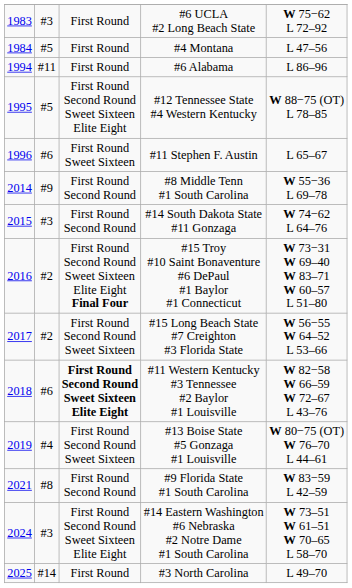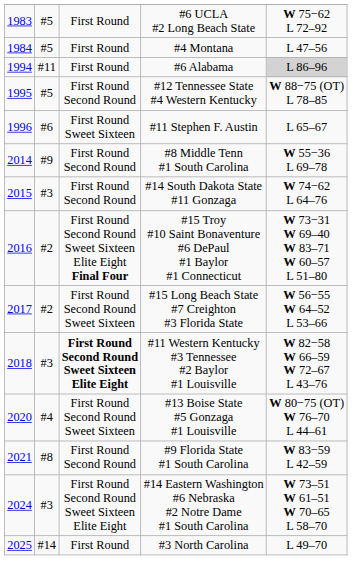 <table class="wikitable" style="text-align:center">
 <tr>
 </tr>
 <tr>
 <td rowspan=1><a href='#'>1983</a></td>
-<td>#3</td>
+<td>#5</td>
 <td>First Round</td>
 <td>#6 UCLA<br>#2 Long Beach State</td>
 <td><strong>W</strong> 75−62<br>L 72–92</td>
 </tr>
 <tr style="text-align:center;">
 <td rowspan=1><a href='#'>1984</a></td>
 <td>#5</td>
 <td>First Round</td>
 <td>#4 Montana</td>
 <td>L 47–56</td>
 </tr>
 <tr style="text-align:center;">
 <td rowspan=1><a href='#'>1994</a></td>
 <td>#11</td>
 <td>First Round</td>
 <td>#6 Alabama</td>
-<td>L 86–96</td>
+<td style="background: lightgrey;">L 86–96</td>
 </tr>
 <tr style="text-align:center;">
 <td rowspan=1><a href='#'>1995</a></td>
 <td>#5</td>
-<td>First Round<br>Second Round<br>Sweet Sixteen<br>Elite Eight</td>
+<td>First Round<br>Second Round</td>
 <td>#12 Tennessee State<br>#4 Western Kentucky</td>
 <td><strong>W</strong> 88−75 (OT)<br>L 78–85</td>
 </tr>
 <tr style="text-align:center;">
 <td rowspan=1><a href='#'>1996</a></td>
 <td>#6</td>
 <td>First Round<br>Sweet Sixteen</td>
 <td>#11 Stephen F. Austin</td>
 <td>L 65–67</td>
 </tr>
 <tr style="text-align:center;">
 <td rowspan=1><a href='#'>2014</a></td>
 <td>#9</td>
 <td>First Round<br>Second Round</td>
 <td>#8 Middle Tenn<br>#1 South Carolina</td>
 <td><strong>W</strong> 55−36<br>L 69–78</td>
 </tr>
 <tr style="text-align:center;">
 <td rowspan=1><a href='#'>2015</a></td>
 <td>#3</td>
 <td>First Round<br>Second Round</td>
 <td>#14 South Dakota State<br>#11 Gonzaga</td>
 <td><strong>W</strong> 74−62<br>L 64–76</td>
 </tr>
 <tr style="text-align:center;">
 <td rowspan=1><a href='#'>2016</a></td>
 <td>#2</td>
 <td>First Round<br>Second Round<br>Sweet Sixteen<br>Elite Eight<br><strong>Final Four</strong></td>
 <td>#15 Troy<br>#10 Saint Bonaventure<br>#6 DePaul<br>#1 Baylor<br>#1 Connecticut</td>
 <td><strong>W</strong> 73−31<br><strong>W</strong> 69–40<br><strong>W</strong> 83–71<br><strong>W</strong> 60–57<br>L 51–80</td>
 </tr>
 <tr style="text-align:center;">
 <td rowspan=1><a href='#'>2017</a></td>
 <td>#2</td>
 <td>First Round<br>Second Round<br>Sweet Sixteen</td>
 <td>#15 Long Beach State<br>#7 Creighton<br>#3 Florida State</td>
 <td><strong>W</strong> 56−55<br><strong>W</strong> 64–52<br>L 53–66</td>
 </tr>
 <tr style="text-align:center;">
 <td rowspan=1><a href='#'>2018</a></td>
-<td>#6</td>
+<td>#3</td>
 <td><strong>First Round<br>Second Round<br>Sweet Sixteen<br>Elite Eight</strong></td>
 <td>#11 Western Kentucky<br>#3 Tennessee<br>#2 Baylor<br>#1 Louisville</td>
 <td><strong>W</strong> 82−58<br><strong>W</strong> 66–59<br><strong>W</strong> 72–67<br>L 43–76</td>
 </tr>
 <tr style="text-align:center;">
-<td rowspan=1><a href='#'>2019</a></td>
+<td rowspan=1><a href='#'>2020</a></td>
 <td>#4</td>
 <td>First Round<br>Second Round<br>Sweet Sixteen</td>
 <td>#13 Boise State<br>#5 Gonzaga<br>#1 Louisville</td>
 <td><strong>W</strong> 80−75 (OT)<br><strong>W</strong> 76–70<br>L 44–61</td>
 </tr>
 <tr style="text-align:center;">
 <td rowspan=1><a href='#'>2021</a></td>
 <td>#8</td>
 <td>First Round<br>Second Round</td>
 <td>#9 Florida State<br>#1 South Carolina</td>
 <td><strong>W</strong> 83−59<br>L 42–59</td>
 </tr>
 <tr style="text-align:center;">
 <td rowspan=1><a href='#'>2024</a></td>
 <td>#3</td>
 <td>First Round<br>Second Round<br>Sweet Sixteen<br>Elite Eight</td>
 <td>#14 Eastern Washington<br>#6 Nebraska<br>#2 Notre Dame<br>#1 South Carolina</td>
 <td><strong>W</strong> 73–51<br> <strong>W</strong> 61–51<br> <strong>W</strong> 70–65<br> L 58–70</td>
 </tr>
 <tr style="text-align:center;">
 <td rowspan=1><a href='#'>2025</a></td>
 <td>#14</td>
 <td>First Round</td>
 <td>#3 North Carolina</td>
 <td>L 49–70</td>
 </tr>
 </table>
